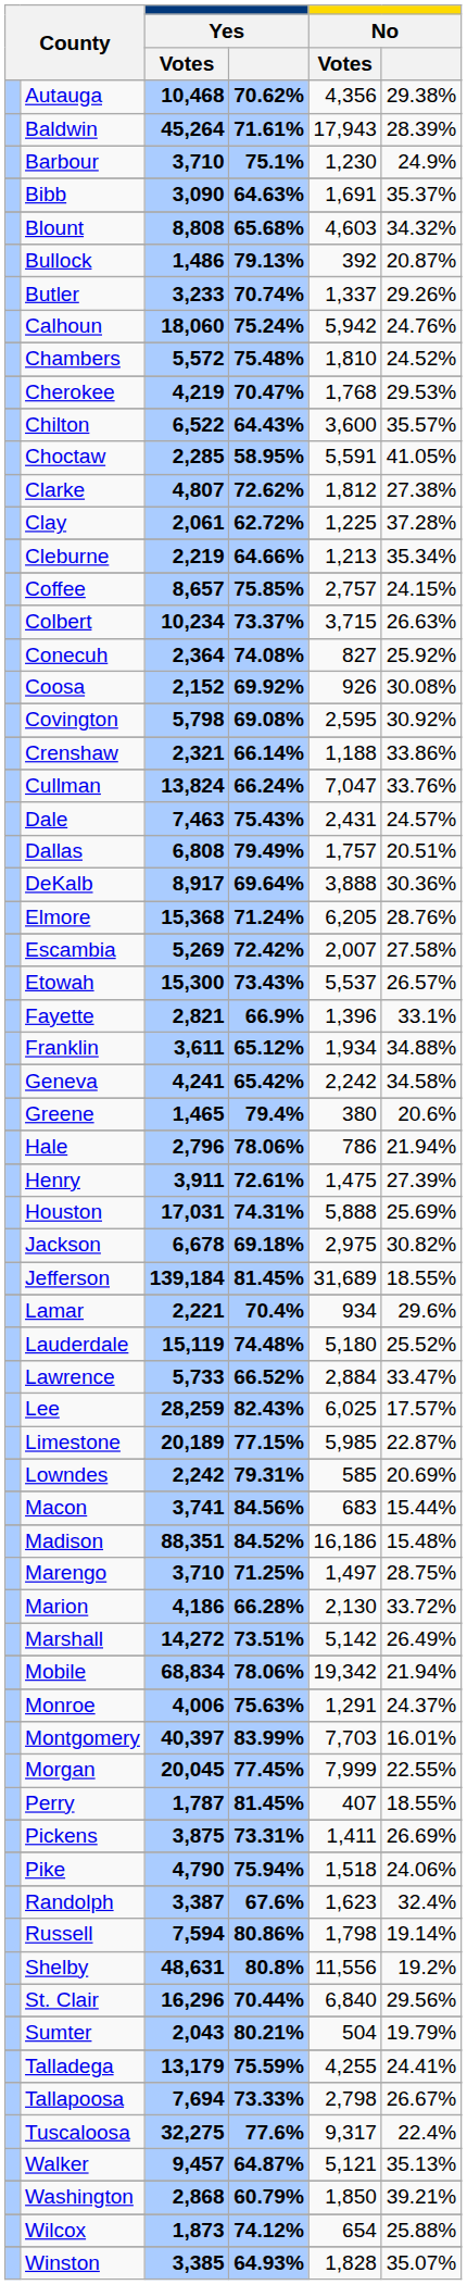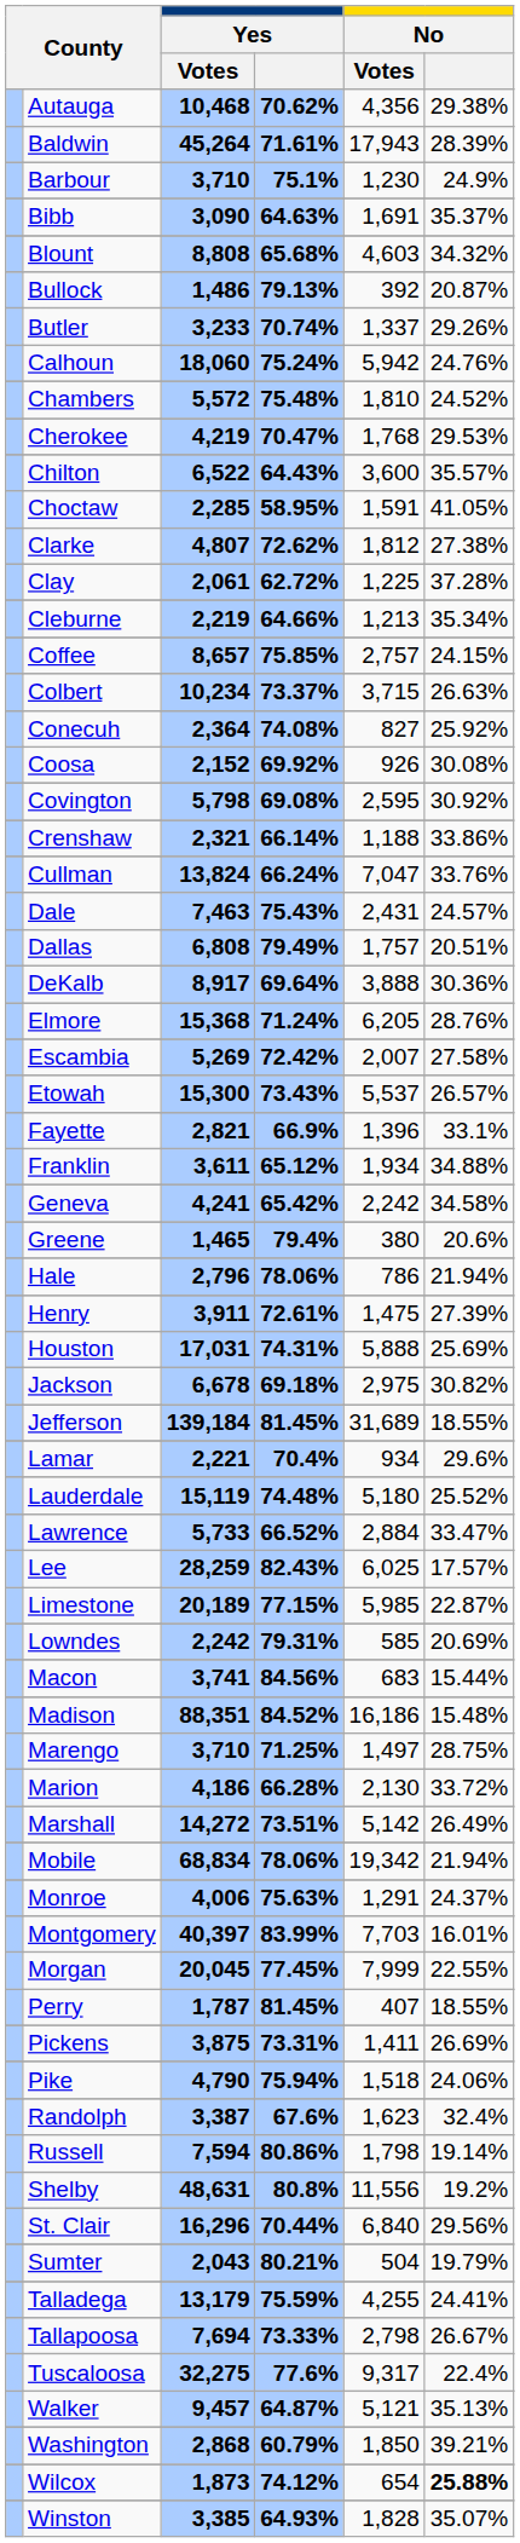 <table class="mw-datatable wikitable sortable" style="text-align:right;">
 <tr>
 <th colspan="2" rowspan="3">County</th>
 <th colspan="2" style="background-color:#01387b;"></th>
 <th colspan="2" style="background-color:#feda00;"></th>
 </tr>
 <tr>
 <th colspan="2">Yes</th>
 <th colspan="2">No</th>
 </tr>
 <tr>
 <th data-sort-type="number">Votes</th>
 <th></th>
 <th data-sort-type="number">Votes</th>
 <th></th>
 </tr>
 <tr>
 </tr>
 <tr>
 <td style="background:#acf;"> </td>
 <td style="text-align:left;"><a href='#'>Autauga</a></td>
 <td style="background:#acf; color:#000;"><strong>10,468</strong></td>
 <td style="background:#acf; color:#000;"><strong>70.62%</strong></td>
 <td>4,356</td>
 <td>29.38%</td>
 </tr>
 <tr>
 </tr>
 <tr>
 <td style="background:#acf;"> </td>
 <td style="text-align:left;"><a href='#'>Baldwin</a></td>
 <td style="background:#acf; color:#000;"><strong>45,264</strong></td>
 <td style="background:#acf; color:#000;"><strong>71.61%</strong></td>
 <td>17,943</td>
 <td>28.39%</td>
 </tr>
 <tr>
 </tr>
 <tr>
 <td style="background:#acf;"> </td>
 <td style="text-align:left;"><a href='#'>Barbour</a></td>
 <td style="background:#acf; color:#000;"><strong>3,710</strong></td>
 <td style="background:#acf; color:#000;"><strong>75.1%</strong></td>
 <td>1,230</td>
 <td>24.9%</td>
 </tr>
 <tr>
 </tr>
 <tr>
 <td style="background:#acf;"> </td>
 <td style="text-align:left;"><a href='#'>Bibb</a></td>
 <td style="background:#acf; color:#000;"><strong>3,090</strong></td>
 <td style="background:#acf; color:#000;"><strong>64.63%</strong></td>
 <td>1,691</td>
 <td>35.37%</td>
 </tr>
 <tr>
 </tr>
 <tr>
 <td style="background:#acf;"> </td>
 <td style="text-align:left;"><a href='#'>Blount</a></td>
 <td style="background:#acf; color:#000;"><strong>8,808</strong></td>
 <td style="background:#acf; color:#000;"><strong>65.68%</strong></td>
 <td>4,603</td>
 <td>34.32%</td>
 </tr>
 <tr>
 </tr>
 <tr>
 <td style="background:#acf;"> </td>
 <td style="text-align:left;"><a href='#'>Bullock</a></td>
 <td style="background:#acf; color:#000;"><strong>1,486</strong></td>
 <td style="background:#acf; color:#000;"><strong>79.13%</strong></td>
 <td>392</td>
 <td>20.87%</td>
 </tr>
 <tr>
 </tr>
 <tr>
 <td style="background:#acf;"> </td>
 <td style="text-align:left;"><a href='#'>Butler</a></td>
 <td style="background:#acf; color:#000;"><strong>3,233</strong></td>
 <td style="background:#acf; color:#000;"><strong>70.74%</strong></td>
 <td>1,337</td>
 <td>29.26%</td>
 </tr>
 <tr>
 </tr>
 <tr>
 <td style="background:#acf;"> </td>
 <td style="text-align:left;"><a href='#'>Calhoun</a></td>
 <td style="background:#acf; color:#000;"><strong>18,060</strong></td>
 <td style="background:#acf; color:#000;"><strong>75.24%</strong></td>
 <td>5,942</td>
 <td>24.76%</td>
 </tr>
 <tr>
 </tr>
 <tr>
 <td style="background:#acf;"> </td>
 <td style="text-align:left;"><a href='#'>Chambers</a></td>
 <td style="background:#acf; color:#000;"><strong>5,572</strong></td>
 <td style="background:#acf; color:#000;"><strong>75.48%</strong></td>
 <td>1,810</td>
 <td>24.52%</td>
 </tr>
 <tr>
 </tr>
 <tr>
 <td style="background:#acf;"> </td>
 <td style="text-align:left;"><a href='#'>Cherokee</a></td>
 <td style="background:#acf; color:#000;"><strong>4,219</strong></td>
 <td style="background:#acf; color:#000;"><strong>70.47%</strong></td>
 <td>1,768</td>
 <td>29.53%</td>
 </tr>
 <tr>
 </tr>
 <tr>
 <td style="background:#acf;"> </td>
 <td style="text-align:left;"><a href='#'>Chilton</a></td>
 <td style="background:#acf; color:#000;"><strong>6,522</strong></td>
 <td style="background:#acf; color:#000;"><strong>64.43%</strong></td>
 <td>3,600</td>
 <td>35.57%</td>
 </tr>
 <tr>
 </tr>
 <tr>
 <td style="background:#acf;"> </td>
 <td style="text-align:left;"><a href='#'>Choctaw</a></td>
 <td style="background:#acf; color:#000;"><strong>2,285</strong></td>
 <td style="background:#acf; color:#000;"><strong>58.95%</strong></td>
-<td>5,591</td>
+<td>1,591</td>
 <td>41.05%</td>
 </tr>
 <tr>
 </tr>
 <tr>
 <td style="background:#acf;"> </td>
 <td style="text-align:left;"><a href='#'>Clarke</a></td>
 <td style="background:#acf; color:#000;"><strong>4,807</strong></td>
 <td style="background:#acf; color:#000;"><strong>72.62%</strong></td>
 <td>1,812</td>
 <td>27.38%</td>
 </tr>
 <tr>
 </tr>
 <tr>
 <td style="background:#acf;"> </td>
 <td style="text-align:left;"><a href='#'>Clay</a></td>
 <td style="background:#acf; color:#000;"><strong>2,061</strong></td>
 <td style="background:#acf; color:#000;"><strong>62.72%</strong></td>
 <td>1,225</td>
 <td>37.28%</td>
 </tr>
 <tr>
 </tr>
 <tr>
 <td style="background:#acf;"> </td>
 <td style="text-align:left;"><a href='#'>Cleburne</a></td>
 <td style="background:#acf; color:#000;"><strong>2,219</strong></td>
 <td style="background:#acf; color:#000;"><strong>64.66%</strong></td>
 <td>1,213</td>
 <td>35.34%</td>
 </tr>
 <tr>
 </tr>
 <tr>
 <td style="background:#acf;"> </td>
 <td style="text-align:left;"><a href='#'>Coffee</a></td>
 <td style="background:#acf; color:#000;"><strong>8,657</strong></td>
 <td style="background:#acf; color:#000;"><strong>75.85%</strong></td>
 <td>2,757</td>
 <td>24.15%</td>
 </tr>
 <tr>
 </tr>
 <tr>
 <td style="background:#acf;"> </td>
 <td style="text-align:left;"><a href='#'>Colbert</a></td>
 <td style="background:#acf; color:#000;"><strong>10,234</strong></td>
 <td style="background:#acf; color:#000;"><strong>73.37%</strong></td>
 <td>3,715</td>
 <td>26.63%</td>
 </tr>
 <tr>
 </tr>
 <tr>
 <td style="background:#acf;"> </td>
 <td style="text-align:left;"><a href='#'>Conecuh</a></td>
 <td style="background:#acf; color:#000;"><strong>2,364</strong></td>
 <td style="background:#acf; color:#000;"><strong>74.08%</strong></td>
 <td>827</td>
 <td>25.92%</td>
 </tr>
 <tr>
 </tr>
 <tr>
 <td style="background:#acf;"> </td>
 <td style="text-align:left;"><a href='#'>Coosa</a></td>
 <td style="background:#acf; color:#000;"><strong>2,152</strong></td>
 <td style="background:#acf; color:#000;"><strong>69.92%</strong></td>
 <td>926</td>
 <td>30.08%</td>
 </tr>
 <tr>
 </tr>
 <tr>
 <td style="background:#acf;"> </td>
 <td style="text-align:left;"><a href='#'>Covington</a></td>
 <td style="background:#acf; color:#000;"><strong>5,798</strong></td>
 <td style="background:#acf; color:#000;"><strong>69.08%</strong></td>
 <td>2,595</td>
 <td>30.92%</td>
 </tr>
 <tr>
 </tr>
 <tr>
 <td style="background:#acf;"> </td>
 <td style="text-align:left;"><a href='#'>Crenshaw</a></td>
 <td style="background:#acf; color:#000;"><strong>2,321</strong></td>
 <td style="background:#acf; color:#000;"><strong>66.14%</strong></td>
 <td>1,188</td>
 <td>33.86%</td>
 </tr>
 <tr>
 </tr>
 <tr>
 <td style="background:#acf;"> </td>
 <td style="text-align:left;"><a href='#'>Cullman</a></td>
 <td style="background:#acf; color:#000;"><strong>13,824</strong></td>
 <td style="background:#acf; color:#000;"><strong>66.24%</strong></td>
 <td>7,047</td>
 <td>33.76%</td>
 </tr>
 <tr>
 </tr>
 <tr>
 <td style="background:#acf;"> </td>
 <td style="text-align:left;"><a href='#'>Dale</a></td>
 <td style="background:#acf; color:#000;"><strong>7,463</strong></td>
 <td style="background:#acf; color:#000;"><strong>75.43%</strong></td>
 <td>2,431</td>
 <td>24.57%</td>
 </tr>
 <tr>
 </tr>
 <tr>
 <td style="background:#acf;"> </td>
 <td style="text-align:left;"><a href='#'>Dallas</a></td>
 <td style="background:#acf; color:#000;"><strong>6,808</strong></td>
 <td style="background:#acf; color:#000;"><strong>79.49%</strong></td>
 <td>1,757</td>
 <td>20.51%</td>
 </tr>
 <tr>
 </tr>
 <tr>
 <td style="background:#acf;"> </td>
 <td style="text-align:left;"><a href='#'>DeKalb</a></td>
 <td style="background:#acf; color:#000;"><strong>8,917</strong></td>
 <td style="background:#acf; color:#000;"><strong>69.64%</strong></td>
 <td>3,888</td>
 <td>30.36%</td>
 </tr>
 <tr>
 </tr>
 <tr>
 <td style="background:#acf;"> </td>
 <td style="text-align:left;"><a href='#'>Elmore</a></td>
 <td style="background:#acf; color:#000;"><strong>15,368</strong></td>
 <td style="background:#acf; color:#000;"><strong>71.24%</strong></td>
 <td>6,205</td>
 <td>28.76%</td>
 </tr>
 <tr>
 </tr>
 <tr>
 <td style="background:#acf;"> </td>
 <td style="text-align:left;"><a href='#'>Escambia</a></td>
 <td style="background:#acf; color:#000;"><strong>5,269</strong></td>
 <td style="background:#acf; color:#000;"><strong>72.42%</strong></td>
 <td>2,007</td>
 <td>27.58%</td>
 </tr>
 <tr>
 </tr>
 <tr>
 <td style="background:#acf;"> </td>
 <td style="text-align:left;"><a href='#'>Etowah</a></td>
 <td style="background:#acf; color:#000;"><strong>15,300</strong></td>
 <td style="background:#acf; color:#000;"><strong>73.43%</strong></td>
 <td>5,537</td>
 <td>26.57%</td>
 </tr>
 <tr>
 </tr>
 <tr>
 <td style="background:#acf;"> </td>
 <td style="text-align:left;"><a href='#'>Fayette</a></td>
 <td style="background:#acf; color:#000;"><strong>2,821</strong></td>
 <td style="background:#acf; color:#000;"><strong>66.9%</strong></td>
 <td>1,396</td>
 <td>33.1%</td>
 </tr>
 <tr>
 </tr>
 <tr>
 <td style="background:#acf;"> </td>
 <td style="text-align:left;"><a href='#'>Franklin</a></td>
 <td style="background:#acf; color:#000;"><strong>3,611</strong></td>
 <td style="background:#acf; color:#000;"><strong>65.12%</strong></td>
 <td>1,934</td>
 <td>34.88%</td>
 </tr>
 <tr>
 </tr>
 <tr>
 <td style="background:#acf;"> </td>
 <td style="text-align:left;"><a href='#'>Geneva</a></td>
 <td style="background:#acf; color:#000;"><strong>4,241</strong></td>
 <td style="background:#acf; color:#000;"><strong>65.42%</strong></td>
 <td>2,242</td>
 <td>34.58%</td>
 </tr>
 <tr>
 </tr>
 <tr>
 <td style="background:#acf;"> </td>
 <td style="text-align:left;"><a href='#'>Greene</a></td>
 <td style="background:#acf; color:#000;"><strong>1,465</strong></td>
 <td style="background:#acf; color:#000;"><strong>79.4%</strong></td>
 <td>380</td>
 <td>20.6%</td>
 </tr>
 <tr>
 </tr>
 <tr>
 <td style="background:#acf;"> </td>
 <td style="text-align:left;"><a href='#'>Hale</a></td>
 <td style="background:#acf; color:#000;"><strong>2,796</strong></td>
 <td style="background:#acf; color:#000;"><strong>78.06%</strong></td>
 <td>786</td>
 <td>21.94%</td>
 </tr>
 <tr>
 </tr>
 <tr>
 <td style="background:#acf;"> </td>
 <td style="text-align:left;"><a href='#'>Henry</a></td>
 <td style="background:#acf; color:#000;"><strong>3,911</strong></td>
 <td style="background:#acf; color:#000;"><strong>72.61%</strong></td>
 <td>1,475</td>
 <td>27.39%</td>
 </tr>
 <tr>
 </tr>
 <tr>
 <td style="background:#acf;"> </td>
 <td style="text-align:left;"><a href='#'>Houston</a></td>
 <td style="background:#acf; color:#000;"><strong>17,031</strong></td>
 <td style="background:#acf; color:#000;"><strong>74.31%</strong></td>
 <td>5,888</td>
 <td>25.69%</td>
 </tr>
 <tr>
 </tr>
 <tr>
 <td style="background:#acf;"> </td>
 <td style="text-align:left;"><a href='#'>Jackson</a></td>
 <td style="background:#acf; color:#000;"><strong>6,678</strong></td>
 <td style="background:#acf; color:#000;"><strong>69.18%</strong></td>
 <td>2,975</td>
 <td>30.82%</td>
 </tr>
 <tr>
 </tr>
 <tr>
 <td style="background:#acf;"> </td>
 <td style="text-align:left;"><a href='#'>Jefferson</a></td>
 <td style="background:#acf; color:#000;"><strong>139,184</strong></td>
 <td style="background:#acf; color:#000;"><strong>81.45%</strong></td>
 <td>31,689</td>
 <td>18.55%</td>
 </tr>
 <tr>
 </tr>
 <tr>
 <td style="background:#acf;"> </td>
 <td style="text-align:left;"><a href='#'>Lamar</a></td>
 <td style="background:#acf; color:#000;"><strong>2,221</strong></td>
 <td style="background:#acf; color:#000;"><strong>70.4%</strong></td>
 <td>934</td>
 <td>29.6%</td>
 </tr>
 <tr>
 </tr>
 <tr>
 <td style="background:#acf;"> </td>
 <td style="text-align:left;"><a href='#'>Lauderdale</a></td>
 <td style="background:#acf; color:#000;"><strong>15,119</strong></td>
 <td style="background:#acf; color:#000;"><strong>74.48%</strong></td>
 <td>5,180</td>
 <td>25.52%</td>
 </tr>
 <tr>
 </tr>
 <tr>
 <td style="background:#acf;"> </td>
 <td style="text-align:left;"><a href='#'>Lawrence</a></td>
 <td style="background:#acf; color:#000;"><strong>5,733</strong></td>
 <td style="background:#acf; color:#000;"><strong>66.52%</strong></td>
 <td>2,884</td>
 <td>33.47%</td>
 </tr>
 <tr>
 </tr>
 <tr>
 <td style="background:#acf;"> </td>
 <td style="text-align:left;"><a href='#'>Lee</a></td>
 <td style="background:#acf; color:#000;"><strong>28,259</strong></td>
 <td style="background:#acf; color:#000;"><strong>82.43%</strong></td>
 <td>6,025</td>
 <td>17.57%</td>
 </tr>
 <tr>
 </tr>
 <tr>
 <td style="background:#acf;"> </td>
 <td style="text-align:left;"><a href='#'>Limestone</a></td>
 <td style="background:#acf; color:#000;"><strong>20,189</strong></td>
 <td style="background:#acf; color:#000;"><strong>77.15%</strong></td>
 <td>5,985</td>
 <td>22.87%</td>
 </tr>
 <tr>
 </tr>
 <tr>
 <td style="background:#acf;"> </td>
 <td style="text-align:left;"><a href='#'>Lowndes</a></td>
 <td style="background:#acf; color:#000;"><strong>2,242</strong></td>
 <td style="background:#acf; color:#000;"><strong>79.31%</strong></td>
 <td>585</td>
 <td>20.69%</td>
 </tr>
 <tr>
 </tr>
 <tr>
 <td style="background:#acf;"> </td>
 <td style="text-align:left;"><a href='#'>Macon</a></td>
 <td style="background:#acf; color:#000;"><strong>3,741</strong></td>
 <td style="background:#acf; color:#000;"><strong>84.56%</strong></td>
 <td>683</td>
 <td>15.44%</td>
 </tr>
 <tr>
 </tr>
 <tr>
 <td style="background:#acf;"> </td>
 <td style="text-align:left;"><a href='#'>Madison</a></td>
 <td style="background:#acf; color:#000;"><strong>88,351</strong></td>
 <td style="background:#acf; color:#000;"><strong>84.52%</strong></td>
 <td>16,186</td>
 <td>15.48%</td>
 </tr>
 <tr>
 </tr>
 <tr>
 <td style="background:#acf;"> </td>
 <td style="text-align:left;"><a href='#'>Marengo</a></td>
 <td style="background:#acf; color:#000;"><strong>3,710</strong></td>
 <td style="background:#acf; color:#000;"><strong>71.25%</strong></td>
 <td>1,497</td>
 <td>28.75%</td>
 </tr>
 <tr>
 </tr>
 <tr>
 <td style="background:#acf;"> </td>
 <td style="text-align:left;"><a href='#'>Marion</a></td>
 <td style="background:#acf; color:#000;"><strong>4,186</strong></td>
 <td style="background:#acf; color:#000;"><strong>66.28%</strong></td>
 <td>2,130</td>
 <td>33.72%</td>
 </tr>
 <tr>
 </tr>
 <tr>
 <td style="background:#acf;"> </td>
 <td style="text-align:left;"><a href='#'>Marshall</a></td>
 <td style="background:#acf; color:#000;"><strong>14,272</strong></td>
 <td style="background:#acf; color:#000;"><strong>73.51%</strong></td>
 <td>5,142</td>
 <td>26.49%</td>
 </tr>
 <tr>
 </tr>
 <tr>
 <td style="background:#acf;"> </td>
 <td style="text-align:left;"><a href='#'>Mobile</a></td>
 <td style="background:#acf; color:#000;"><strong>68,834</strong></td>
 <td style="background:#acf; color:#000;"><strong>78.06%</strong></td>
 <td>19,342</td>
 <td>21.94%</td>
 </tr>
 <tr>
 </tr>
 <tr>
 <td style="background:#acf;"> </td>
 <td style="text-align:left;"><a href='#'>Monroe</a></td>
 <td style="background:#acf; color:#000;"><strong>4,006</strong></td>
 <td style="background:#acf; color:#000;"><strong>75.63%</strong></td>
 <td>1,291</td>
 <td>24.37%</td>
 </tr>
 <tr>
 </tr>
 <tr>
 <td style="background:#acf;"> </td>
 <td style="text-align:left;"><a href='#'>Montgomery</a></td>
 <td style="background:#acf; color:#000;"><strong>40,397</strong></td>
 <td style="background:#acf; color:#000;"><strong>83.99%</strong></td>
 <td>7,703</td>
 <td>16.01%</td>
 </tr>
 <tr>
 </tr>
 <tr>
 <td style="background:#acf;"> </td>
 <td style="text-align:left;"><a href='#'>Morgan</a></td>
 <td style="background:#acf; color:#000;"><strong>20,045</strong></td>
 <td style="background:#acf; color:#000;"><strong>77.45%</strong></td>
 <td>7,999</td>
 <td>22.55%</td>
 </tr>
 <tr>
 </tr>
 <tr>
 <td style="background:#acf;"> </td>
 <td style="text-align:left;"><a href='#'>Perry</a></td>
 <td style="background:#acf; color:#000;"><strong>1,787</strong></td>
 <td style="background:#acf; color:#000;"><strong>81.45%</strong></td>
 <td>407</td>
 <td>18.55%</td>
 </tr>
 <tr>
 </tr>
 <tr>
 <td style="background:#acf;"> </td>
 <td style="text-align:left;"><a href='#'>Pickens</a></td>
 <td style="background:#acf; color:#000;"><strong>3,875</strong></td>
 <td style="background:#acf; color:#000;"><strong>73.31%</strong></td>
 <td>1,411</td>
 <td>26.69%</td>
 </tr>
 <tr>
 </tr>
 <tr>
 <td style="background:#acf;"> </td>
 <td style="text-align:left;"><a href='#'>Pike</a></td>
 <td style="background:#acf; color:#000;"><strong>4,790</strong></td>
 <td style="background:#acf; color:#000;"><strong>75.94%</strong></td>
 <td>1,518</td>
 <td>24.06%</td>
 </tr>
 <tr>
 </tr>
 <tr>
 <td style="background:#acf;"> </td>
 <td style="text-align:left;"><a href='#'>Randolph</a></td>
 <td style="background:#acf; color:#000;"><strong>3,387</strong></td>
 <td style="background:#acf; color:#000;"><strong>67.6%</strong></td>
 <td>1,623</td>
 <td>32.4%</td>
 </tr>
 <tr>
 </tr>
 <tr>
 <td style="background:#acf;"> </td>
 <td style="text-align:left;"><a href='#'>Russell</a></td>
 <td style="background:#acf; color:#000;"><strong>7,594</strong></td>
 <td style="background:#acf; color:#000;"><strong>80.86%</strong></td>
 <td>1,798</td>
 <td>19.14%</td>
 </tr>
 <tr>
 </tr>
 <tr>
 <td style="background:#acf;"> </td>
 <td style="text-align:left;"><a href='#'>Shelby</a></td>
 <td style="background:#acf; color:#000;"><strong>48,631</strong></td>
 <td style="background:#acf; color:#000;"><strong>80.8%</strong></td>
 <td>11,556</td>
 <td>19.2%</td>
 </tr>
 <tr>
 </tr>
 <tr>
 <td style="background:#acf;"> </td>
 <td style="text-align:left;"><a href='#'>St. Clair</a></td>
 <td style="background:#acf; color:#000;"><strong>16,296</strong></td>
 <td style="background:#acf; color:#000;"><strong>70.44%</strong></td>
 <td>6,840</td>
 <td>29.56%</td>
 </tr>
 <tr>
 </tr>
 <tr>
 <td style="background:#acf;"> </td>
 <td style="text-align:left;"><a href='#'>Sumter</a></td>
 <td style="background:#acf; color:#000;"><strong>2,043</strong></td>
 <td style="background:#acf; color:#000;"><strong>80.21%</strong></td>
 <td>504</td>
 <td>19.79%</td>
 </tr>
 <tr>
 </tr>
 <tr>
 <td style="background:#acf;"> </td>
 <td style="text-align:left;"><a href='#'>Talladega</a></td>
 <td style="background:#acf; color:#000;"><strong>13,179</strong></td>
 <td style="background:#acf; color:#000;"><strong>75.59%</strong></td>
 <td>4,255</td>
 <td>24.41%</td>
 </tr>
 <tr>
 </tr>
 <tr>
 <td style="background:#acf;"> </td>
 <td style="text-align:left;"><a href='#'>Tallapoosa</a></td>
 <td style="background:#acf; color:#000;"><strong>7,694</strong></td>
 <td style="background:#acf; color:#000;"><strong>73.33%</strong></td>
 <td>2,798</td>
 <td>26.67%</td>
 </tr>
 <tr>
 </tr>
 <tr>
 <td style="background:#acf;"> </td>
 <td style="text-align:left;"><a href='#'>Tuscaloosa</a></td>
 <td style="background:#acf; color:#000;"><strong>32,275</strong></td>
 <td style="background:#acf; color:#000;"><strong>77.6%</strong></td>
 <td>9,317</td>
 <td>22.4%</td>
 </tr>
 <tr>
 </tr>
 <tr>
 <td style="background:#acf;"> </td>
 <td style="text-align:left;"><a href='#'>Walker</a></td>
 <td style="background:#acf; color:#000;"><strong>9,457</strong></td>
 <td style="background:#acf; color:#000;"><strong>64.87%</strong></td>
 <td>5,121</td>
 <td>35.13%</td>
 </tr>
 <tr>
 </tr>
 <tr>
 <td style="background:#acf;"> </td>
 <td style="text-align:left;"><a href='#'>Washington</a></td>
 <td style="background:#acf; color:#000;"><strong>2,868</strong></td>
 <td style="background:#acf; color:#000;"><strong>60.79%</strong></td>
 <td>1,850</td>
 <td>39.21%</td>
 </tr>
 <tr>
 </tr>
 <tr>
 <td style="background:#acf;"> </td>
 <td style="text-align:left;"><a href='#'>Wilcox</a></td>
 <td style="background:#acf; color:#000;"><strong>1,873</strong></td>
 <td style="background:#acf; color:#000;"><strong>74.12%</strong></td>
 <td>654</td>
-<td>25.88%</td>
+<td><strong>25.88%</strong></td>
 </tr>
 <tr>
 </tr>
 <tr>
 <td style="background:#acf;"> </td>
 <td style="text-align:left;"><a href='#'>Winston</a></td>
 <td style="background:#acf; color:#000;"><strong>3,385</strong></td>
 <td style="background:#acf; color:#000;"><strong>64.93%</strong></td>
 <td>1,828</td>
 <td>35.07%</td>
 </tr>
 </table>
